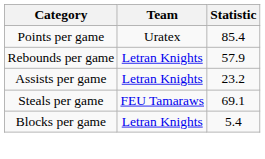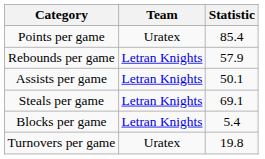 <table class="wikitable" style="text-align:center">
 <tr>
 <th>Category</th>
 <th>Team</th>
 <th>Statistic</th>
 </tr>
 <tr>
 <td>Points per game</td>
 <td>Uratex</td>
 <td>85.4</td>
 </tr>
 <tr>
 <td>Rebounds per game</td>
 <td><a href='#'>Letran Knights</a></td>
 <td>57.9</td>
 </tr>
 <tr>
 <td>Assists per game</td>
 <td><a href='#'>Letran Knights</a></td>
-<td>23.2</td>
+<td>50.1</td>
 </tr>
 <tr>
 <td>Steals per game</td>
-<td><a href='#'>FEU Tamaraws</a></td>
+<td><a href='#'>Letran Knights</a></td>
 <td>69.1</td>
 </tr>
 <tr>
 <td>Blocks per game</td>
 <td><a href='#'>Letran Knights</a></td>
 <td>5.4</td>
 </tr>
+<tr>
+<td>Turnovers per game</td>
+<td>Uratex</td>
+<td>19.8</td>
+</tr>
 </table>
